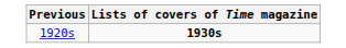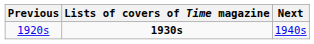 <table class="wikitable" style="margin: 0 auto;">
 <tr>
 <th>Previous</th>
 <th>Lists of covers of <em>Time</em> magazine</th>
+<th>Next</th>
 </tr>
 <tr>
 <td style="text-align:center;"><a href='#'>1920s</a></td>
 <td style="text-align:center;"><strong>1930s</strong></td>
+<td style="text-align:center;"><a href='#'>1940s</a></td>
 </tr>
 </table>
